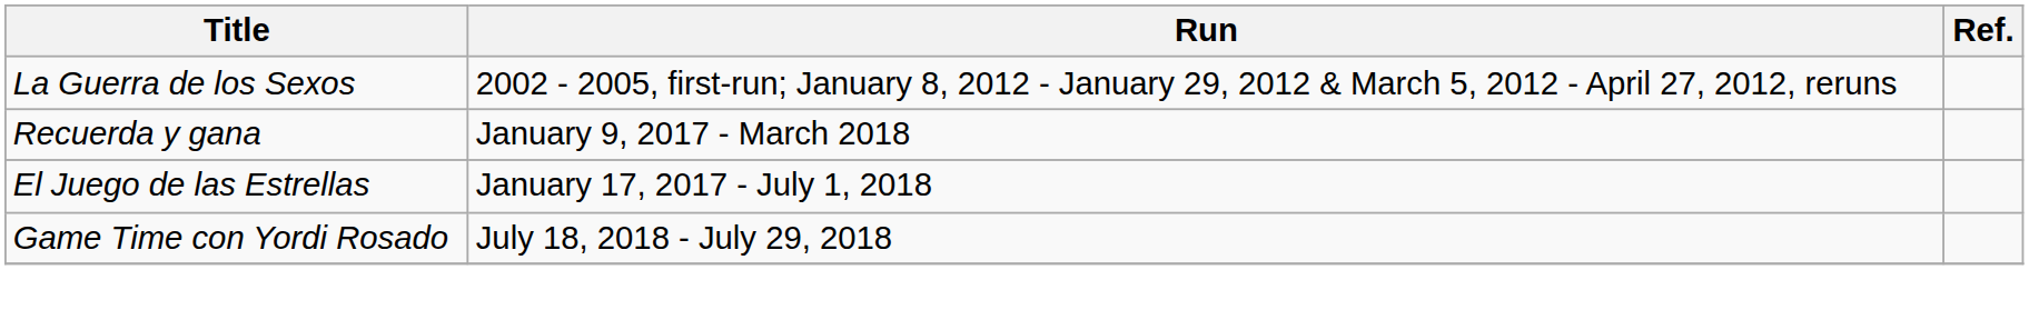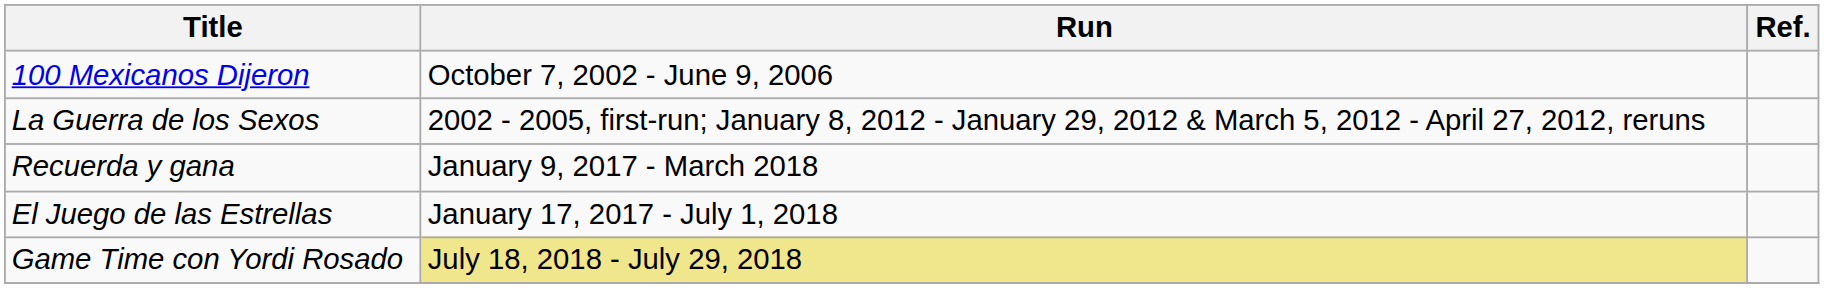 <table class="wikitable sortable" style="width:50%;">
 <tr>
 <th>Title</th>
 <th>Run</th>
 <th>Ref.</th>
+</tr>
+<tr>
+<td><em><a href='#'>100 Mexicanos Dijeron</a></em></td>
+<td>October 7, 2002 - June 9, 2006</td>
+<td></td>
 </tr>
 <tr>
 <td><em>La Guerra de los Sexos</em></td>
 <td>2002 - 2005, first-run; January 8, 2012 - January 29, 2012 & March 5, 2012 - April 27, 2012, reruns</td>
 <td></td>
 </tr>
 <tr>
 <td><em>Recuerda y gana</em></td>
 <td>January 9, 2017 - March 2018</td>
 <td></td>
 </tr>
 <tr>
 <td><em>El Juego de las Estrellas</em></td>
 <td>January 17, 2017 - July 1, 2018</td>
 <td></td>
 </tr>
 <tr>
 <td><em>Game Time con Yordi Rosado</em></td>
-<td>July 18, 2018 - July 29, 2018</td>
+<td style="background: khaki;">July 18, 2018 - July 29, 2018</td>
 <td></td>
 </tr>
 <tr>
 </tr>
 </table>
